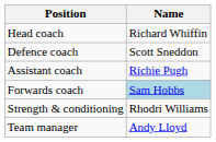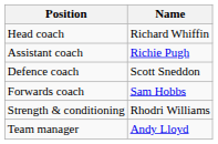 <table class="wikitable">
 <tr>
 <th>Position</th>
 <th>Name</th>
 </tr>
 <tr>
 <td>Head coach</td>
 <td>Richard Whiffin</td>
 </tr>
 <tr>
+<td>Assistant coach</td>
+<td><a href='#'>Richie Pugh</a></td>
+</tr>
+<tr>
 <td>Defence coach</td>
 <td>Scott Sneddon</td>
 </tr>
 <tr>
-<td>Assistant coach</td>
-<td><a href='#'>Richie Pugh</a></td>
-</tr>
-<tr>
 <td>Forwards coach</td>
-<td style="background: lightblue;"><a href='#'>Sam Hobbs</a></td>
+<td><a href='#'>Sam Hobbs</a></td>
 </tr>
 <tr>
 <td>Strength & conditioning</td>
 <td>Rhodri Williams</td>
 </tr>
 <tr>
 <td>Team manager</td>
 <td><a href='#'>Andy Lloyd</a></td>
 </tr>
 </table>
